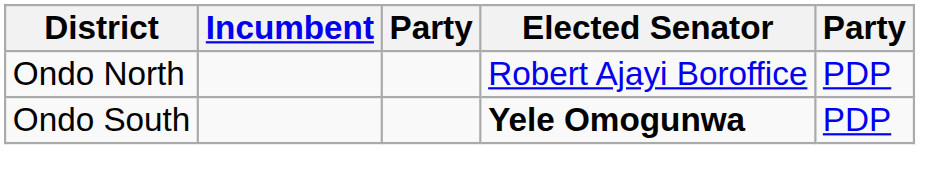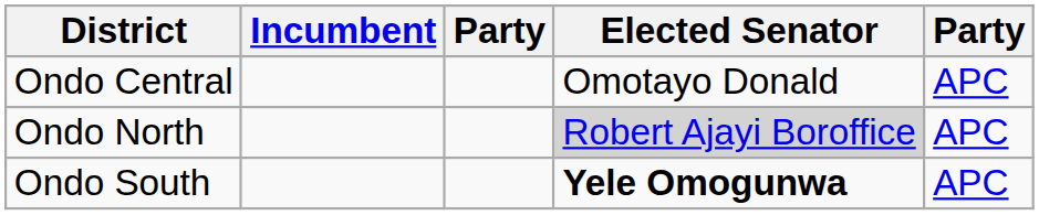 <table class="sortable wikitable" style="font-size:95%;line-height:14px;">
 <tr>
 <th class="unsortable">District</th>
 <th class="unsortable"><a href='#'>Incumbent</a></th>
 <th>Party</th>
 <th class="unsortable">Elected Senator</th>
 <th>Party</th>
 </tr>
 <tr>
+<td>Ondo Central</td>
+<td></td>
+<td></td>
+<td>Omotayo Donald</td>
+<td><a href='#'>APC</a></td>
+</tr>
+<tr>
 <td>Ondo North</td>
 <td></td>
 <td></td>
-<td><a href='#'>Robert Ajayi Boroffice</a></td>
-<td><a href='#'>PDP</a></td>
+<td style="background: lightgrey;"><a href='#'>Robert Ajayi Boroffice</a></td>
+<td><a href='#'>APC</a></td>
 </tr>
 <tr>
 <td>Ondo South</td>
 <td></td>
 <td></td>
 <td><strong>Yele Omogunwa</strong></td>
-<td><a href='#'>PDP</a></td>
+<td><a href='#'>APC</a></td>
 </tr>
 </table>
